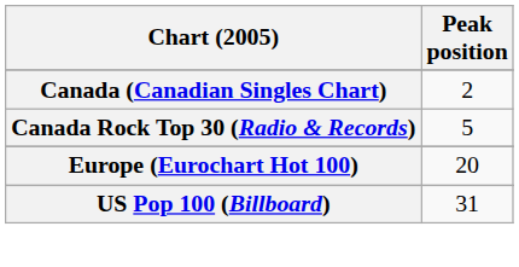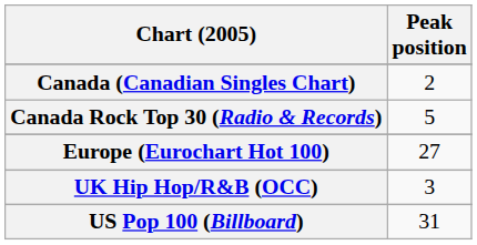 <table class="wikitable sortable plainrowheaders" style="text-align:center">
 <tr>
 <th scope="col">Chart (2005)</th>
 <th scope="col">Peak<br>position</th>
 </tr>
 <tr>
 </tr>
 <tr>
 </tr>
 <tr>
 <th scope="row">Canada (<a href='#'>Canadian Singles Chart</a>)</th>
 <td>2</td>
 </tr>
 <tr>
 <th scope="row">Canada Rock Top 30 (<em><a href='#'>Radio & Records</a></em>)</th>
 <td>5</td>
 </tr>
 <tr>
 </tr>
 <tr>
 <th scope="row">Europe (<a href='#'>Eurochart Hot 100</a>)</th>
-<td>20</td>
+<td>27</td>
 </tr>
 <tr>
 </tr>
 <tr>
 </tr>
 <tr>
 </tr>
 <tr>
 </tr>
 <tr>
 </tr>
 <tr>
 </tr>
 <tr>
 </tr>
 <tr>
 </tr>
 <tr>
 </tr>
 <tr>
 </tr>
 <tr>
+<th scope="row"><a href='#'>UK Hip Hop/R&B</a> (<a href='#'>OCC</a>)</th>
+<td>3</td>
+</tr>
+<tr>
 </tr>
 <tr>
 </tr>
 <tr>
 </tr>
 <tr>
 </tr>
 <tr>
 </tr>
 <tr>
 <th scope="row">US <a href='#'>Pop 100</a> (<em><a href='#'>Billboard</a></em>)</th>
 <td>31</td>
 </tr>
 </table>
